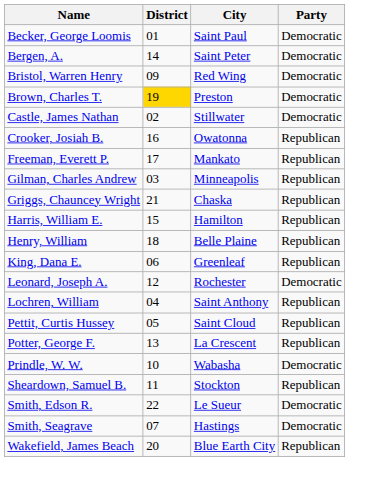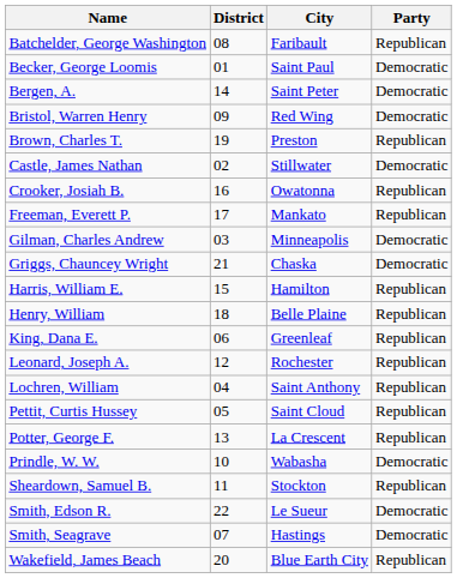 <table class="wikitable sortable">
 <tr>
 <th>Name</th>
 <th>District</th>
 <th>City</th>
 <th>Party</th>
+</tr>
+<tr>
+<td><a href='#'>Batchelder, George Washington</a></td>
+<td>08</td>
+<td><a href='#'>Faribault</a></td>
+<td>Republican</td>
 </tr>
 <tr>
 <td><a href='#'>Becker, George Loomis</a></td>
 <td>01</td>
 <td><a href='#'>Saint Paul</a></td>
 <td>Democratic</td>
 </tr>
 <tr>
 <td><a href='#'>Bergen, A.</a></td>
 <td>14</td>
 <td><a href='#'>Saint Peter</a></td>
 <td>Democratic</td>
 </tr>
 <tr>
 <td><a href='#'>Bristol, Warren Henry</a></td>
 <td>09</td>
 <td><a href='#'>Red Wing</a></td>
 <td>Democratic</td>
 </tr>
 <tr>
 <td><a href='#'>Brown, Charles T.</a></td>
-<td style="background: gold;">19</td>
+<td>19</td>
 <td><a href='#'>Preston</a></td>
-<td>Democratic</td>
+<td>Republican</td>
 </tr>
 <tr>
 <td><a href='#'>Castle, James Nathan</a></td>
 <td>02</td>
 <td><a href='#'>Stillwater</a></td>
 <td>Democratic</td>
 </tr>
 <tr>
 <td><a href='#'>Crooker, Josiah B.</a></td>
 <td>16</td>
 <td><a href='#'>Owatonna</a></td>
 <td>Republican</td>
 </tr>
 <tr>
 <td><a href='#'>Freeman, Everett P.</a></td>
 <td>17</td>
 <td><a href='#'>Mankato</a></td>
 <td>Republican</td>
 </tr>
 <tr>
 <td><a href='#'>Gilman, Charles Andrew</a></td>
 <td>03</td>
 <td><a href='#'>Minneapolis</a></td>
-<td>Republican</td>
+<td>Democratic</td>
 </tr>
 <tr>
 <td><a href='#'>Griggs, Chauncey Wright</a></td>
 <td>21</td>
 <td><a href='#'>Chaska</a></td>
-<td>Republican</td>
+<td>Democratic</td>
 </tr>
 <tr>
 <td><a href='#'>Harris, William E.</a></td>
 <td>15</td>
 <td><a href='#'>Hamilton</a></td>
 <td>Republican</td>
 </tr>
 <tr>
 <td><a href='#'>Henry, William</a></td>
 <td>18</td>
 <td><a href='#'>Belle Plaine</a></td>
 <td>Republican</td>
 </tr>
 <tr>
 <td><a href='#'>King, Dana E.</a></td>
 <td>06</td>
 <td><a href='#'>Greenleaf</a></td>
 <td>Republican</td>
 </tr>
 <tr>
 <td><a href='#'>Leonard, Joseph A.</a></td>
 <td>12</td>
 <td><a href='#'>Rochester</a></td>
-<td>Democratic</td>
+<td>Republican</td>
 </tr>
 <tr>
 <td><a href='#'>Lochren, William</a></td>
 <td>04</td>
 <td><a href='#'>Saint Anthony</a></td>
 <td>Republican</td>
 </tr>
 <tr>
 <td><a href='#'>Pettit, Curtis Hussey</a></td>
 <td>05</td>
 <td><a href='#'>Saint Cloud</a></td>
 <td>Republican</td>
 </tr>
 <tr>
 <td><a href='#'>Potter, George F.</a></td>
 <td>13</td>
 <td><a href='#'>La Crescent</a></td>
 <td>Republican</td>
 </tr>
 <tr>
 <td><a href='#'>Prindle, W. W.</a></td>
 <td>10</td>
 <td><a href='#'>Wabasha</a></td>
 <td>Democratic</td>
 </tr>
 <tr>
 <td><a href='#'>Sheardown, Samuel B.</a></td>
 <td>11</td>
 <td><a href='#'>Stockton</a></td>
 <td>Republican</td>
 </tr>
 <tr>
 <td><a href='#'>Smith, Edson R.</a></td>
 <td>22</td>
 <td><a href='#'>Le Sueur</a></td>
 <td>Democratic</td>
 </tr>
 <tr>
 <td><a href='#'>Smith, Seagrave</a></td>
 <td>07</td>
 <td><a href='#'>Hastings</a></td>
 <td>Democratic</td>
 </tr>
 <tr>
 <td><a href='#'>Wakefield, James Beach</a></td>
 <td>20</td>
 <td><a href='#'>Blue Earth City</a></td>
 <td>Republican</td>
 </tr>
 </table>
